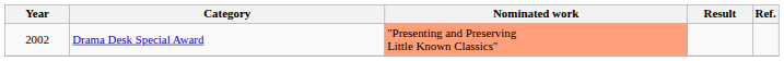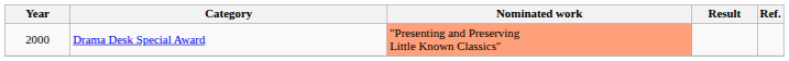 <table class=wikitable>
 <tr>
 <th scope="col" style="width:5em;">Year</th>
 <th scope="col" style="width:26em;">Category</th>
 <th scope="col" style="width:25em;">Nominated work</th>
 <th scope="col" style="width:5em;">Result</th>
 <th>Ref.</th>
 </tr>
 <tr>
-<td style="text-align:center;">2002</td>
+<td style="text-align:center;">2000</td>
 <td><a href='#'>Drama Desk Special Award</a></td>
 <td style="background: lightsalmon;">"Presenting and Preserving<br> Little Known Classics"</td>
 <td></td>
 <td></td>
 </tr>
 <tr>
 </tr>
 </table>
